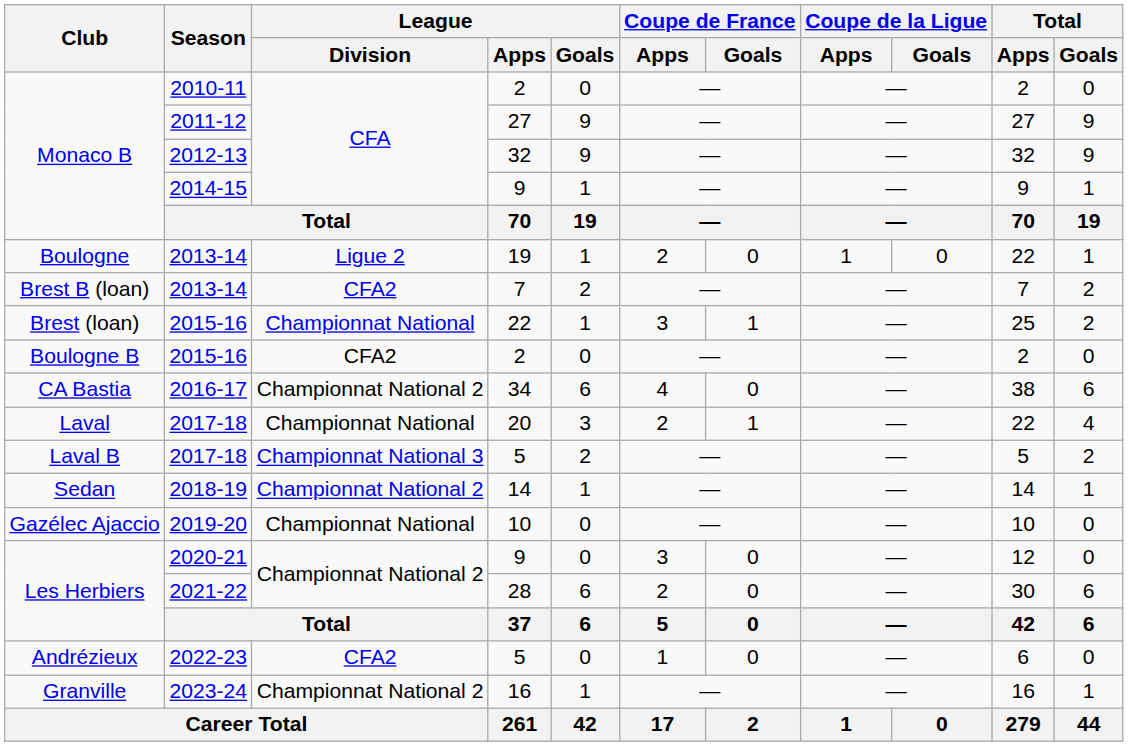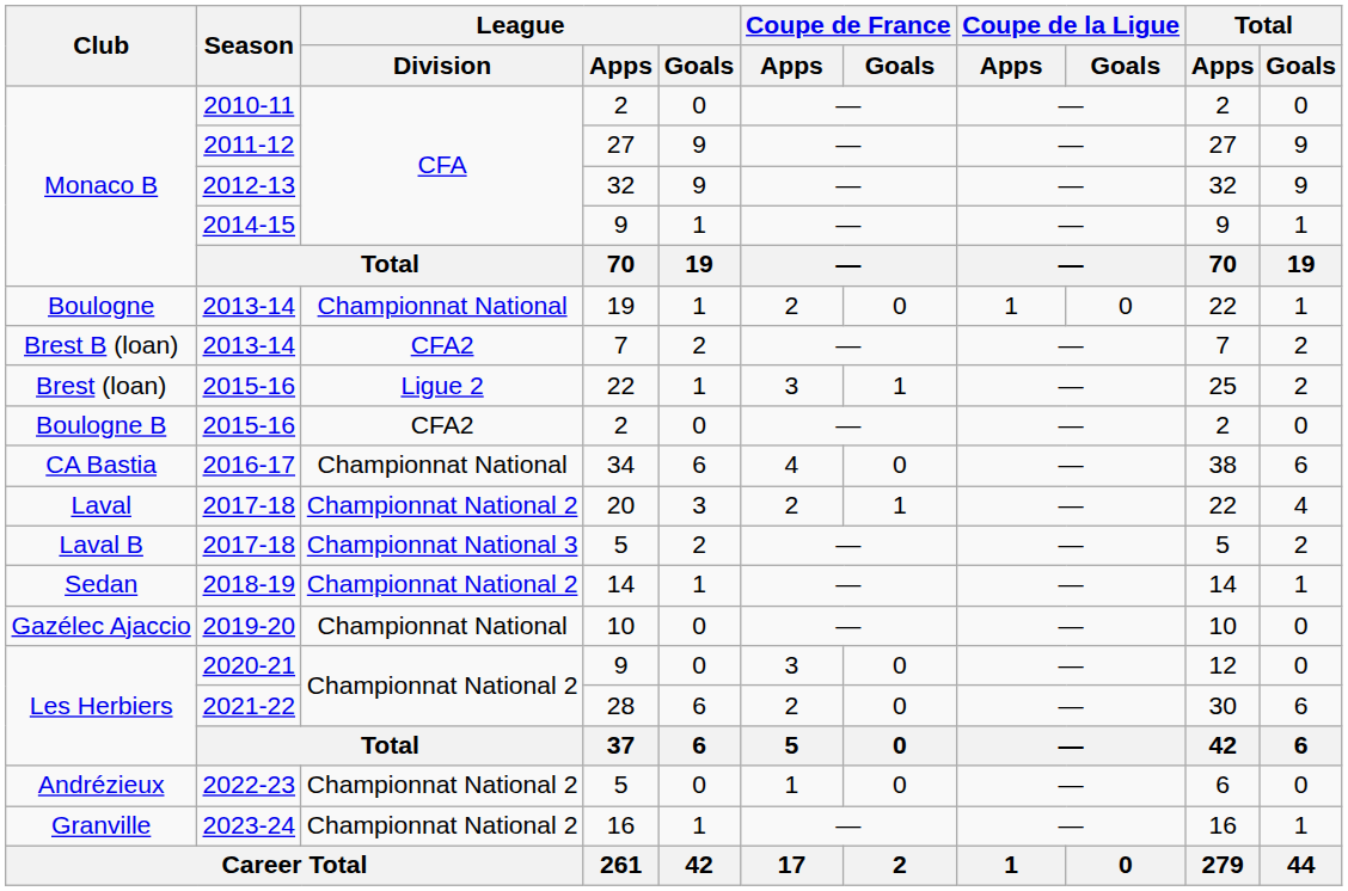 <table class="wikitable" style="text-align: center">
 <tr>
 <th rowspan="2">Club</th>
 <th rowspan="2">Season</th>
 <th colspan="3">League</th>
 <th colspan="2"><a href='#'>Coupe de France</a></th>
 <th colspan="2"><a href='#'>Coupe de la Ligue</a></th>
 <th colspan="2">Total</th>
 </tr>
 <tr>
 <th>Division</th>
 <th>Apps</th>
 <th>Goals</th>
 <th>Apps</th>
 <th>Goals</th>
 <th>Apps</th>
 <th>Goals</th>
 <th>Apps</th>
 <th>Goals</th>
 </tr>
 <tr>
 <td rowspan="5"><a href='#'>Monaco B</a></td>
 <td><a href='#'>2010-11</a></td>
 <td rowspan="4"><a href='#'>CFA</a></td>
 <td>2</td>
 <td>0</td>
 <td colspan="2">—</td>
 <td colspan="2">—</td>
 <td>2</td>
 <td>0</td>
 </tr>
 <tr>
 <td><a href='#'>2011-12</a></td>
 <td>27</td>
 <td>9</td>
 <td colspan="2">—</td>
 <td colspan="2">—</td>
 <td>27</td>
 <td>9</td>
 </tr>
 <tr>
 <td><a href='#'>2012-13</a></td>
 <td>32</td>
 <td>9</td>
 <td colspan="2">—</td>
 <td colspan="2">—</td>
 <td>32</td>
 <td>9</td>
 </tr>
 <tr>
 <td><a href='#'>2014-15</a></td>
 <td>9</td>
 <td>1</td>
 <td colspan="2">—</td>
 <td colspan="2">—</td>
 <td>9</td>
 <td>1</td>
 </tr>
 <tr>
 <th colspan="2">Total</th>
 <th>70</th>
 <th>19</th>
 <th colspan="2">—</th>
 <th colspan="2">—</th>
 <th>70</th>
 <th>19</th>
 </tr>
 <tr>
 <td><a href='#'>Boulogne</a></td>
 <td><a href='#'>2013-14</a></td>
-<td><a href='#'>Ligue 2</a></td>
+<td><a href='#'>Championnat National</a></td>
 <td>19</td>
 <td>1</td>
 <td>2</td>
 <td>0</td>
 <td>1</td>
 <td>0</td>
 <td>22</td>
 <td>1</td>
 </tr>
 <tr>
 <td><a href='#'>Brest B</a> (loan)</td>
 <td><a href='#'>2013-14</a></td>
 <td><a href='#'>CFA2</a></td>
 <td>7</td>
 <td>2</td>
 <td colspan="2">—</td>
 <td colspan="2">—</td>
 <td>7</td>
 <td>2</td>
 </tr>
 <tr>
 <td><a href='#'>Brest</a> (loan)</td>
 <td><a href='#'>2015-16</a></td>
-<td><a href='#'>Championnat National</a></td>
+<td><a href='#'>Ligue 2</a></td>
 <td>22</td>
 <td>1</td>
 <td>3</td>
 <td>1</td>
 <td colspan="2">—</td>
 <td>25</td>
 <td>2</td>
 </tr>
 <tr>
 <td><a href='#'>Boulogne B</a></td>
 <td><a href='#'>2015-16</a></td>
 <td>CFA2</td>
 <td>2</td>
 <td>0</td>
 <td colspan="2">—</td>
 <td colspan="2">—</td>
 <td>2</td>
 <td>0</td>
 </tr>
 <tr>
 <td><a href='#'>CA Bastia</a></td>
 <td><a href='#'>2016-17</a></td>
-<td>Championnat National 2</td>
+<td>Championnat National</td>
 <td>34</td>
 <td>6</td>
 <td>4</td>
 <td>0</td>
 <td colspan="2">—</td>
 <td>38</td>
 <td>6</td>
 </tr>
 <tr>
 <td><a href='#'>Laval</a></td>
 <td><a href='#'>2017-18</a></td>
-<td>Championnat National</td>
+<td><a href='#'>Championnat National 2</a></td>
 <td>20</td>
 <td>3</td>
 <td>2</td>
 <td>1</td>
 <td colspan="2">—</td>
 <td>22</td>
 <td>4</td>
 </tr>
 <tr>
 <td><a href='#'>Laval B</a></td>
 <td><a href='#'>2017-18</a></td>
 <td><a href='#'>Championnat National 3</a></td>
 <td>5</td>
 <td>2</td>
 <td colspan="2">—</td>
 <td colspan="2">—</td>
 <td>5</td>
 <td>2</td>
 </tr>
 <tr>
 <td><a href='#'>Sedan</a></td>
 <td><a href='#'>2018-19</a></td>
 <td><a href='#'>Championnat National 2</a></td>
 <td>14</td>
 <td>1</td>
 <td colspan="2">—</td>
 <td colspan="2">—</td>
 <td>14</td>
 <td>1</td>
 </tr>
 <tr>
 <td><a href='#'>Gazélec Ajaccio</a></td>
 <td><a href='#'>2019-20</a></td>
 <td>Championnat National</td>
 <td>10</td>
 <td>0</td>
 <td colspan="2">—</td>
 <td colspan="2">—</td>
 <td>10</td>
 <td>0</td>
 </tr>
 <tr>
 <td rowspan="3"><a href='#'>Les Herbiers</a></td>
 <td><a href='#'>2020-21</a></td>
 <td rowspan="2">Championnat National 2</td>
 <td>9</td>
 <td>0</td>
 <td>3</td>
 <td>0</td>
 <td colspan="2">—</td>
 <td>12</td>
 <td>0</td>
 </tr>
 <tr>
 <td><a href='#'>2021-22</a></td>
 <td>28</td>
 <td>6</td>
 <td>2</td>
 <td>0</td>
 <td colspan="2">—</td>
 <td>30</td>
 <td>6</td>
 </tr>
 <tr>
 <th colspan="2">Total</th>
 <th>37</th>
 <th>6</th>
 <th>5</th>
 <th>0</th>
 <th colspan="2">—</th>
 <th>42</th>
 <th>6</th>
 </tr>
 <tr>
 <td><a href='#'>Andrézieux</a></td>
 <td><a href='#'>2022-23</a></td>
-<td><a href='#'>CFA2</a></td>
+<td>Championnat National 2</td>
 <td>5</td>
 <td>0</td>
 <td>1</td>
 <td>0</td>
 <td colspan="2">—</td>
 <td>6</td>
 <td>0</td>
 </tr>
 <tr>
 <td><a href='#'>Granville</a></td>
 <td><a href='#'>2023-24</a></td>
 <td>Championnat National 2</td>
 <td>16</td>
 <td>1</td>
 <td colspan="2">—</td>
 <td colspan="2">—</td>
 <td>16</td>
 <td>1</td>
 </tr>
 <tr>
 <th colspan="3">Career Total</th>
 <th>261</th>
 <th>42</th>
 <th>17</th>
 <th>2</th>
 <th>1</th>
 <th>0</th>
 <th>279</th>
 <th>44</th>
 </tr>
 </table>
